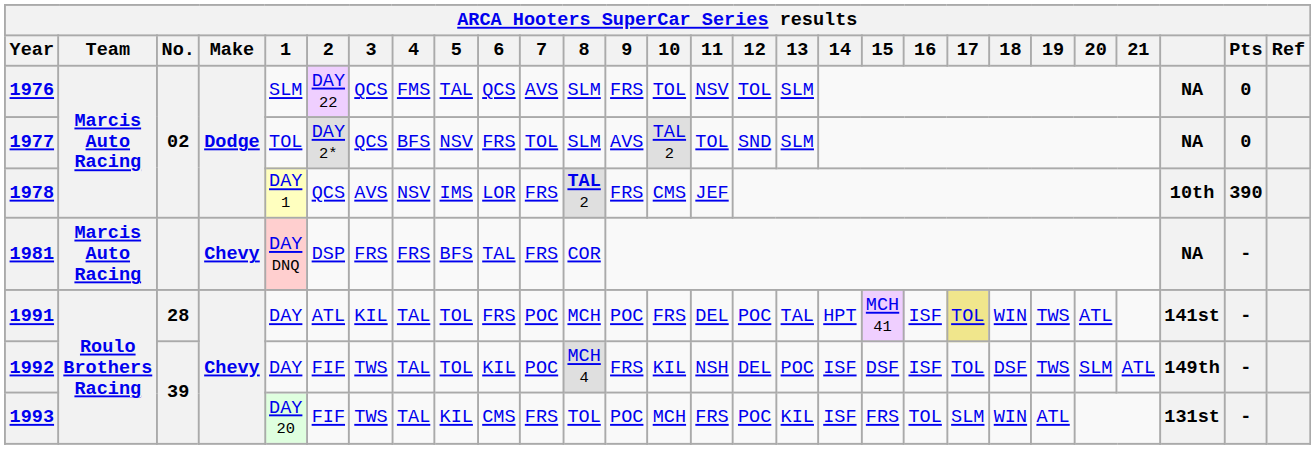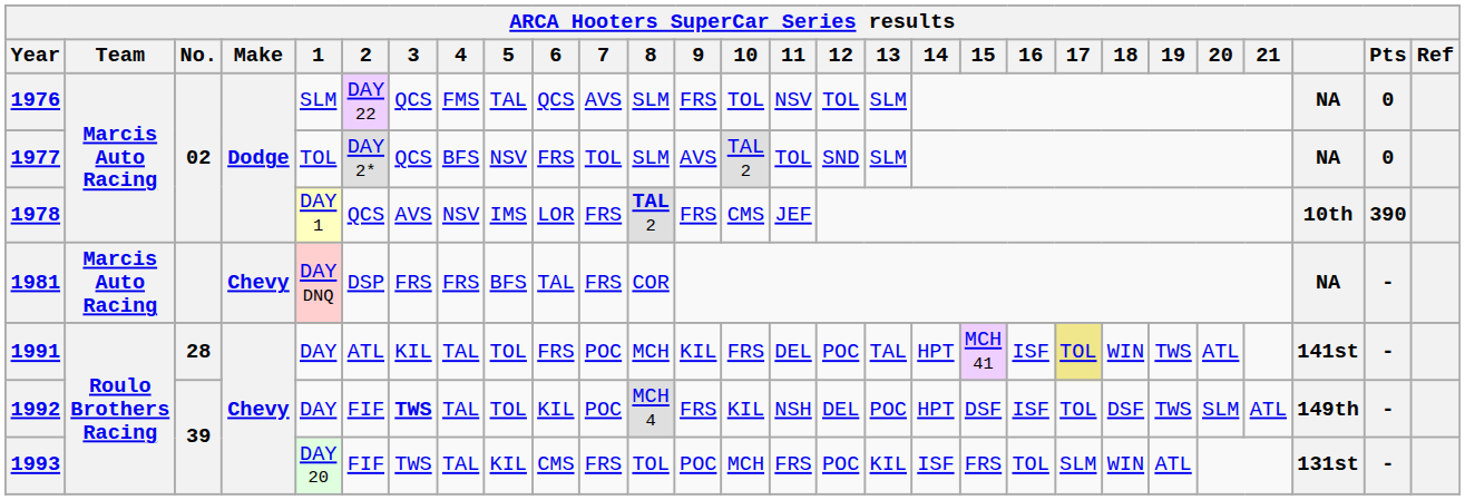 <table class="wikitable" style="text-align:center; font-size:75%">
 <tr>
 <th colspan=45><a href='#'>ARCA Hooters SuperCar Series</a> results</th>
 </tr>
 <tr>
 <th>Year</th>
 <th>Team</th>
 <th>No.</th>
 <th>Make</th>
 <th>1</th>
 <th>2</th>
 <th>3</th>
 <th>4</th>
 <th>5</th>
 <th>6</th>
 <th>7</th>
 <th>8</th>
 <th>9</th>
 <th>10</th>
 <th>11</th>
 <th>12</th>
 <th>13</th>
 <th>14</th>
 <th>15</th>
 <th>16</th>
 <th>17</th>
 <th>18</th>
 <th>19</th>
 <th>20</th>
 <th>21</th>
 <th></th>
 <th>Pts</th>
 <th>Ref</th>
 </tr>
 <tr>
 <th><a href='#'>1976</a></th>
 <th rowspan=3><a href='#'>Marcis Auto Racing</a></th>
 <th rowspan=3>02</th>
 <th rowspan=3><a href='#'>Dodge</a></th>
 <td><a href='#'>SLM</a></td>
 <td style="background:#EFCFFF;"><a href='#'>DAY</a><br><small>22</small></td>
 <td><a href='#'>QCS</a></td>
 <td><a href='#'>FMS</a></td>
 <td><a href='#'>TAL</a></td>
 <td><a href='#'>QCS</a></td>
 <td><a href='#'>AVS</a></td>
 <td><a href='#'>SLM</a></td>
 <td><a href='#'>FRS</a></td>
 <td><a href='#'>TOL</a></td>
 <td><a href='#'>NSV</a></td>
 <td><a href='#'>TOL</a></td>
 <td><a href='#'>SLM</a></td>
 <td colspan=8></td>
 <th>NA</th>
 <th>0</th>
 <th></th>
 </tr>
 <tr>
 <th><a href='#'>1977</a></th>
 <td><a href='#'>TOL</a></td>
 <td style="background:#DFDFDF;"><a href='#'>DAY</a><br><small>2*</small></td>
 <td><a href='#'>QCS</a></td>
 <td><a href='#'>BFS</a></td>
 <td><a href='#'>NSV</a></td>
 <td><a href='#'>FRS</a></td>
 <td><a href='#'>TOL</a></td>
 <td><a href='#'>SLM</a></td>
 <td><a href='#'>AVS</a></td>
 <td style="background:#DFDFDF;"><a href='#'>TAL</a><br><small>2</small></td>
 <td><a href='#'>TOL</a></td>
 <td><a href='#'>SND</a></td>
 <td><a href='#'>SLM</a></td>
 <td colspan=8></td>
 <th>NA</th>
 <th>0</th>
 <th></th>
 </tr>
 <tr>
 <th><a href='#'>1978</a></th>
 <td style="background:#FFFFBF;"><a href='#'>DAY</a><br><small>1</small></td>
 <td><a href='#'>QCS</a></td>
 <td><a href='#'>AVS</a></td>
 <td><a href='#'>NSV</a></td>
 <td><a href='#'>IMS</a></td>
 <td><a href='#'>LOR</a></td>
 <td><a href='#'>FRS</a></td>
 <td style="background:#DFDFDF;"><strong><a href='#'>TAL</a></strong><br><small>2</small></td>
 <td><a href='#'>FRS</a></td>
 <td><a href='#'>CMS</a></td>
 <td><a href='#'>JEF</a></td>
 <td colspan=10></td>
 <th>10th</th>
 <th>390</th>
 <th></th>
 </tr>
 <tr>
 <th><a href='#'>1981</a></th>
 <th><a href='#'>Marcis Auto Racing</a></th>
 <th></th>
 <th><a href='#'>Chevy</a></th>
 <td style="background:#FFCFCF;"><a href='#'>DAY</a><br><small>DNQ</small></td>
 <td><a href='#'>DSP</a></td>
 <td><a href='#'>FRS</a></td>
 <td><a href='#'>FRS</a></td>
 <td><a href='#'>BFS</a></td>
 <td><a href='#'>TAL</a></td>
 <td><a href='#'>FRS</a></td>
 <td><a href='#'>COR</a></td>
 <td colspan=13></td>
 <th>NA</th>
 <th>-</th>
 <th></th>
 </tr>
 <tr>
 <th><a href='#'>1991</a></th>
 <th rowspan=3><a href='#'>Roulo Brothers Racing</a></th>
 <th>28</th>
 <th rowspan=3><a href='#'>Chevy</a></th>
 <td><a href='#'>DAY</a></td>
 <td><a href='#'>ATL</a></td>
 <td><a href='#'>KIL</a></td>
 <td><a href='#'>TAL</a></td>
 <td><a href='#'>TOL</a></td>
 <td><a href='#'>FRS</a></td>
 <td><a href='#'>POC</a></td>
 <td><a href='#'>MCH</a></td>
-<td><a href='#'>POC</a></td>
+<td><a href='#'>KIL</a></td>
 <td><a href='#'>FRS</a></td>
 <td><a href='#'>DEL</a></td>
 <td><a href='#'>POC</a></td>
 <td><a href='#'>TAL</a></td>
 <td><a href='#'>HPT</a></td>
 <td style="background:#EFCFFF;"><a href='#'>MCH</a><br><small>41</small></td>
 <td><a href='#'>ISF</a></td>
 <td style="background: khaki;"><a href='#'>TOL</a></td>
 <td><a href='#'>WIN</a></td>
 <td><a href='#'>TWS</a></td>
 <td><a href='#'>ATL</a></td>
 <td></td>
 <th>141st</th>
 <th>-</th>
 <th></th>
 </tr>
 <tr>
 <th><a href='#'>1992</a></th>
 <th rowspan=2>39</th>
 <td><a href='#'>DAY</a></td>
 <td><a href='#'>FIF</a></td>
-<td><a href='#'>TWS</a></td>
+<td><strong><a href='#'>TWS</a></strong></td>
 <td><a href='#'>TAL</a></td>
 <td><a href='#'>TOL</a></td>
 <td><a href='#'>KIL</a></td>
 <td><a href='#'>POC</a></td>
 <td style="background:#DFDFDF;"><a href='#'>MCH</a><br><small>4</small></td>
 <td><a href='#'>FRS</a></td>
 <td><a href='#'>KIL</a></td>
 <td><a href='#'>NSH</a></td>
 <td><a href='#'>DEL</a></td>
 <td><a href='#'>POC</a></td>
-<td><a href='#'>ISF</a></td>
+<td><a href='#'>HPT</a></td>
 <td><a href='#'>DSF</a></td>
 <td><a href='#'>ISF</a></td>
 <td><a href='#'>TOL</a></td>
 <td><a href='#'>DSF</a></td>
 <td><a href='#'>TWS</a></td>
 <td><a href='#'>SLM</a></td>
 <td><a href='#'>ATL</a></td>
 <th>149th</th>
 <th>-</th>
 <th></th>
 </tr>
 <tr>
 <th><a href='#'>1993</a></th>
 <td style="background:#DFFFDF;"><a href='#'>DAY</a><br><small>20</small></td>
 <td><a href='#'>FIF</a></td>
 <td><a href='#'>TWS</a></td>
 <td><a href='#'>TAL</a></td>
 <td><a href='#'>KIL</a></td>
 <td><a href='#'>CMS</a></td>
 <td><a href='#'>FRS</a></td>
 <td><a href='#'>TOL</a></td>
 <td><a href='#'>POC</a></td>
 <td><a href='#'>MCH</a></td>
 <td><a href='#'>FRS</a></td>
 <td><a href='#'>POC</a></td>
 <td><a href='#'>KIL</a></td>
 <td><a href='#'>ISF</a></td>
 <td><a href='#'>FRS</a></td>
 <td><a href='#'>TOL</a></td>
 <td><a href='#'>SLM</a></td>
 <td><a href='#'>WIN</a></td>
 <td><a href='#'>ATL</a></td>
 <td colspan=2></td>
 <th>131st</th>
 <th>-</th>
 <th></th>
 </tr>
 </table>
